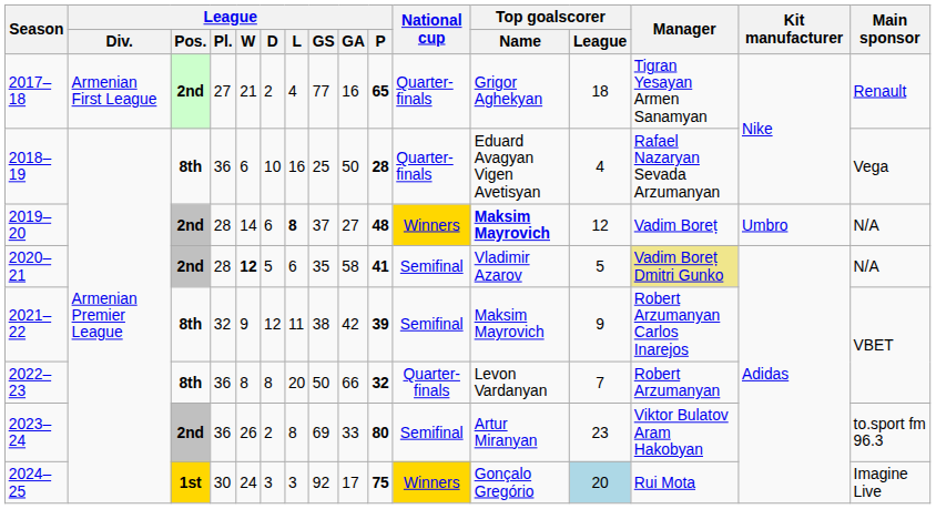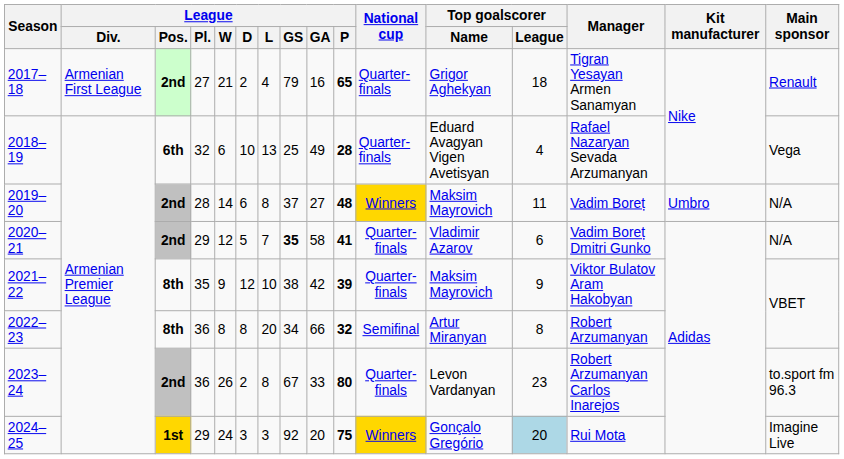 <table class="wikitable mw-collapsible mw-collapsed" align=center cellspacing="0" cellpadding="3" style="border:1px solid #AAAAAA;font-size:90%">
 <tr style="background:#efefef;">
 <th rowspan="2">Season</th>
 <th colspan="9"><a href='#'>League</a></th>
 <th rowspan="2"><a href='#'>National cup</a></th>
 <th colspan="2">Top goalscorer</th>
 <th rowspan="2">Manager</th>
 <th rowspan="2">Kit manufacturer</th>
 <th rowspan="2">Main sponsor</th>
 </tr>
 <tr>
 <th>Div.</th>
 <th>Pos.</th>
 <th>Pl.</th>
 <th>W</th>
 <th>D</th>
 <th>L</th>
 <th>GS</th>
 <th>GA</th>
 <th>P</th>
 <th>Name</th>
 <th>League</th>
 </tr>
 <tr align="left">
 <td><a href='#'>2017–18</a></td>
 <td><a href='#'>Armenian First League</a></td>
 <td align="center" style="background:#ccffcc;"><strong>2nd</strong></td>
 <td>27</td>
 <td>21</td>
 <td>2</td>
 <td>4</td>
-<td>77</td>
+<td>79</td>
 <td>16</td>
 <td><strong>65</strong></td>
 <td><a href='#'>Quarter-finals</a></td>
 <td> <a href='#'>Grigor Aghekyan</a></td>
 <td align="center">18</td>
 <td> <a href='#'>Tigran Yesayan</a><br> Armen Sanamyan</td>
 <td rowspan=2><a href='#'>Nike</a></td>
 <td><a href='#'>Renault</a></td>
 </tr>
 <tr align="left">
 <td><a href='#'>2018–19</a></td>
 <td rowspan=7><a href='#'>Armenian Premier League</a></td>
-<td align="center"><strong>8th</strong></td>
-<td>36</td>
+<td align="center"><strong>6th</strong></td>
+<td>32</td>
 <td>6</td>
 <td>10</td>
-<td>16</td>
+<td>13</td>
 <td>25</td>
-<td>50</td>
+<td>49</td>
 <td><strong>28</strong></td>
 <td><a href='#'>Quarter-finals</a></td>
 <td> Eduard Avagyan<br> Vigen Avetisyan</td>
 <td align="center">4</td>
 <td> <a href='#'>Rafael Nazaryan</a><br> Sevada Arzumanyan</td>
 <td>Vega</td>
 </tr>
 <tr align="left">
 <td><a href='#'>2019–20</a></td>
 <td align="center" style="background:silver;"><strong>2nd</strong></td>
 <td>28</td>
 <td>14</td>
 <td>6</td>
-<td><strong>8</strong></td>
+<td>8</td>
 <td>37</td>
 <td>27</td>
 <td><strong>48</strong></td>
 <td style="text-align:center; background:gold;"><a href='#'>Winners</a></td>
-<td><strong> <a href='#'>Maksim Mayrovich</a></strong></td>
-<td align="center">12</td>
+<td> <a href='#'>Maksim Mayrovich</a></td>
+<td align="center">11</td>
 <td> <a href='#'>Vadim Boreț</a></td>
 <td><a href='#'>Umbro</a></td>
 <td>N/A</td>
 </tr>
 <tr align="left">
 <td><a href='#'>2020–21</a></td>
 <td align="center" style="background:silver;"><strong>2nd</strong></td>
-<td>28</td>
-<td><strong>12</strong></td>
+<td>29</td>
+<td>12</td>
 <td>5</td>
-<td>6</td>
-<td>35</td>
+<td>7</td>
+<td><strong>35</strong></td>
 <td>58</td>
 <td><strong>41</strong></td>
-<td align="center"><a href='#'>Semifinal</a></td>
+<td align="center"><a href='#'>Quarter-finals</a></td>
 <td> <a href='#'>Vladimir Azarov</a></td>
-<td align="center">5</td>
-<td style="background: khaki;"> <a href='#'>Vadim Boreț</a> <br>  <a href='#'>Dmitri Gunko</a></td>
+<td align="center">6</td>
+<td> <a href='#'>Vadim Boreț</a> <br>  <a href='#'>Dmitri Gunko</a></td>
 <td rowspan=5><a href='#'>Adidas</a></td>
 <td>N/A</td>
 </tr>
 <tr align="left">
 <td><a href='#'>2021–22</a></td>
 <td align="center"><strong>8th</strong></td>
-<td>32</td>
+<td>35</td>
 <td>9</td>
 <td>12</td>
-<td>11</td>
+<td>10</td>
 <td>38</td>
 <td>42</td>
 <td><strong>39</strong></td>
-<td align="center"><a href='#'>Semifinal</a></td>
+<td align="center"><a href='#'>Quarter-finals</a></td>
 <td> <a href='#'>Maksim Mayrovich</a></td>
 <td align="center">9</td>
-<td> <a href='#'>Robert Arzumanyan</a> <br>  <a href='#'>Carlos Inarejos</a></td>
+<td> <a href='#'>Viktor Bulatov</a> <br>  <a href='#'>Aram Hakobyan</a></td>
 <td rowspan=2>VBET</td>
 </tr>
 <tr align="left">
 <td><a href='#'>2022–23</a></td>
 <td align="center"><strong>8th</strong></td>
 <td>36</td>
 <td>8</td>
 <td>8</td>
 <td>20</td>
-<td>50</td>
+<td>34</td>
 <td>66</td>
 <td><strong>32</strong></td>
-<td align="center"><a href='#'>Quarter-finals</a></td>
-<td> Levon Vardanyan</td>
-<td align="center">7</td>
+<td align="center"><a href='#'>Semifinal</a></td>
+<td> <a href='#'>Artur Miranyan</a></td>
+<td align="center">8</td>
 <td> <a href='#'>Robert Arzumanyan</a></td>
 </tr>
 <tr align="left">
 <td><a href='#'>2023–24</a></td>
 <td align="center" style="background:silver;"><strong>2nd</strong></td>
 <td>36</td>
 <td>26</td>
 <td>2</td>
 <td>8</td>
-<td>69</td>
+<td>67</td>
 <td>33</td>
 <td><strong>80</strong></td>
-<td align="center"><a href='#'>Semifinal</a></td>
-<td> <a href='#'>Artur Miranyan</a></td>
+<td align="center"><a href='#'>Quarter-finals</a></td>
+<td> Levon Vardanyan</td>
 <td align="center">23</td>
-<td> <a href='#'>Viktor Bulatov</a> <br>  <a href='#'>Aram Hakobyan</a></td>
+<td> <a href='#'>Robert Arzumanyan</a> <br>  <a href='#'>Carlos Inarejos</a></td>
 <td>to.sport fm 96.3</td>
 </tr>
 <tr align="left">
 <td><a href='#'>2024–25</a></td>
 <td align="center" style="background:gold;"><strong>1st</strong></td>
-<td>30</td>
+<td>29</td>
 <td>24</td>
 <td>3</td>
 <td>3</td>
 <td>92</td>
-<td>17</td>
+<td>20</td>
 <td><strong>75</strong></td>
 <td style="text-align:center; background:gold;"><a href='#'>Winners</a></td>
 <td> <a href='#'>Gonçalo Gregório</a></td>
 <td align="center" style="background: lightblue;">20</td>
 <td> <a href='#'>Rui Mota</a></td>
 <td>Imagine Live</td>
 </tr>
 </table>
